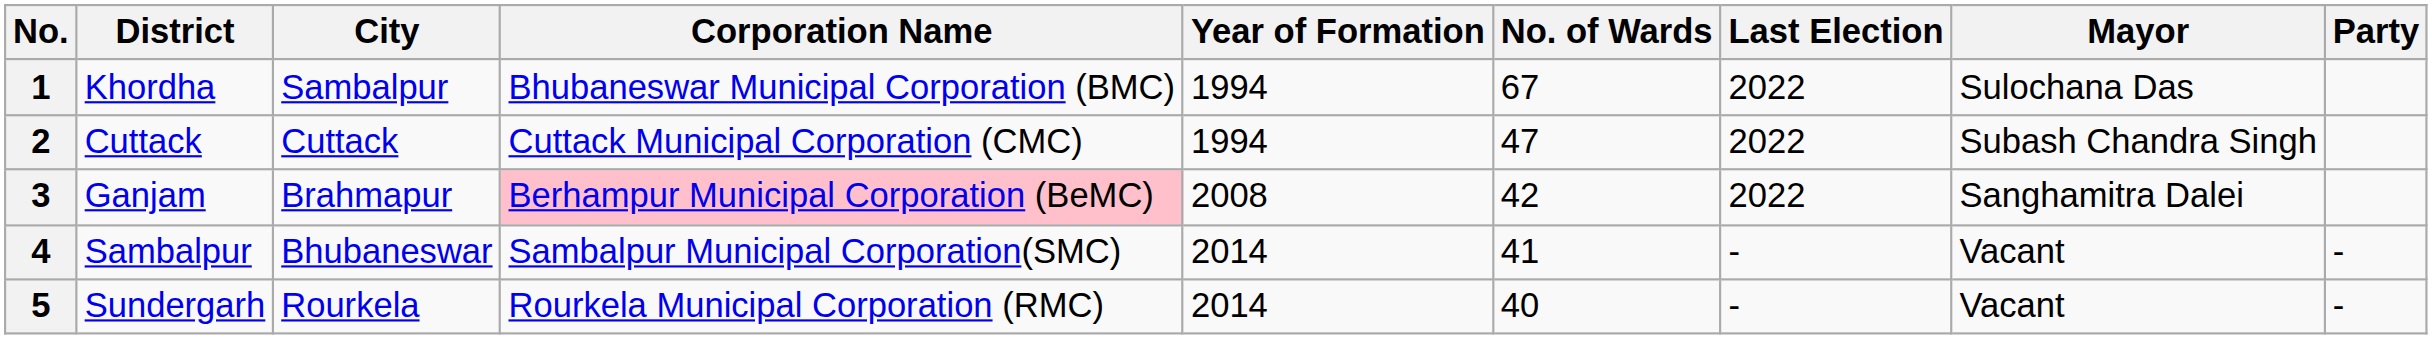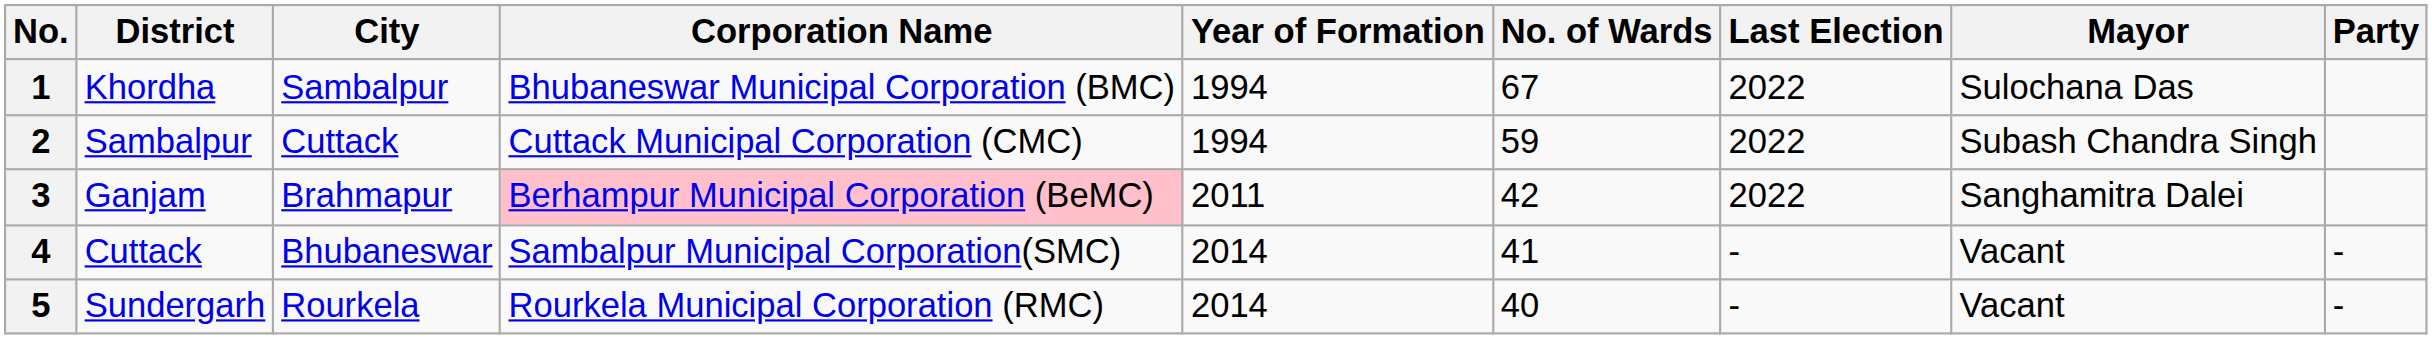 <table class="wikitable">
 <tr>
 <th>No.</th>
 <th>District</th>
 <th>City</th>
 <th>Corporation Name</th>
 <th>Year of Formation</th>
 <th>No. of Wards</th>
 <th>Last Election</th>
 <th>Mayor</th>
 <th colspan=2>Party</th>
 </tr>
 <tr>
 <th>1</th>
 <td><a href='#'>Khordha</a></td>
 <td><a href='#'>Sambalpur</a></td>
 <td><a href='#'>Bhubaneswar Municipal Corporation</a> (BMC)</td>
 <td>1994</td>
 <td>67</td>
 <td>2022</td>
 <td>Sulochana Das</td>
 <td></td>
 </tr>
 <tr>
 <th>2</th>
-<td><a href='#'>Cuttack</a></td>
+<td><a href='#'>Sambalpur</a></td>
 <td><a href='#'>Cuttack</a></td>
 <td><a href='#'>Cuttack Municipal Corporation</a> (CMC)</td>
 <td>1994</td>
-<td>47</td>
+<td>59</td>
 <td>2022</td>
 <td>Subash Chandra Singh</td>
 <td></td>
 </tr>
 <tr>
 <th>3</th>
 <td><a href='#'>Ganjam</a></td>
 <td><a href='#'>Brahmapur</a></td>
 <td style="background: pink;"><a href='#'>Berhampur Municipal Corporation</a> (BeMC)</td>
-<td>2008</td>
+<td>2011</td>
 <td>42</td>
 <td>2022</td>
 <td>Sanghamitra Dalei</td>
 <td></td>
 </tr>
 <tr>
 <th>4</th>
-<td><a href='#'>Sambalpur</a></td>
+<td><a href='#'>Cuttack</a></td>
 <td><a href='#'>Bhubaneswar</a></td>
 <td><a href='#'>Sambalpur Municipal Corporation</a>(SMC)</td>
 <td>2014</td>
 <td>41</td>
 <td>-</td>
 <td>Vacant</td>
 <td>-</td>
 </tr>
 <tr>
 <th>5</th>
 <td><a href='#'>Sundergarh</a></td>
 <td><a href='#'>Rourkela</a></td>
 <td><a href='#'>Rourkela Municipal Corporation</a> (RMC)</td>
 <td>2014</td>
 <td>40</td>
 <td>-</td>
 <td>Vacant</td>
 <td>-</td>
 </tr>
 </table>
